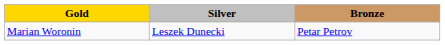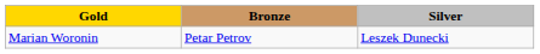 <table class="wikitable" style="text-align:left">
 <tr align="center">
 <td width=200 bgcolor=gold><strong>Gold</strong></td>
+<td width=200 bgcolor=CC9966><strong>Bronze</strong></td>
 <td width=200 bgcolor=silver><strong>Silver</strong></td>
-<td width=200 bgcolor=CC9966><strong>Bronze</strong></td>
 </tr>
 <tr>
 <td><a href='#'>Marian Woronin</a><br><em></em></td>
+<td><a href='#'>Petar Petrov</a><br><em></em></td>
 <td><a href='#'>Leszek Dunecki</a><br><em></em></td>
-<td><a href='#'>Petar Petrov</a><br><em></em></td>
 </tr>
 </table>
